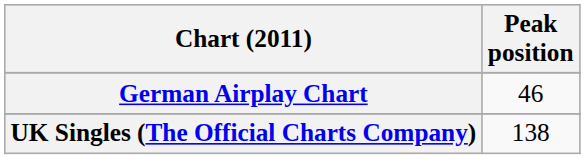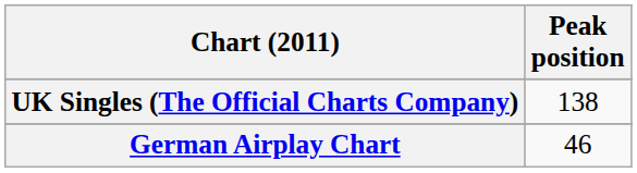 <table class="sortable wikitable plainrowheaders">
 <tr>
 <th scope="col">Chart (2011)</th>
 <th scope="col">Peak<br>position</th>
 </tr>
 <tr>
 </tr>
 <tr>
-<th scope="row"><a href='#'>German Airplay Chart</a></th>
-<td align="center">46</td>
+<th scope="row">UK Singles (<a href='#'>The Official Charts Company</a>)</th>
+<td align="center">138</td>
 </tr>
 <tr>
 </tr>
 <tr>
-<th scope="row">UK Singles (<a href='#'>The Official Charts Company</a>)</th>
-<td align="center">138</td>
+<th scope="row"><a href='#'>German Airplay Chart</a></th>
+<td align="center">46</td>
 </tr>
 </table>
